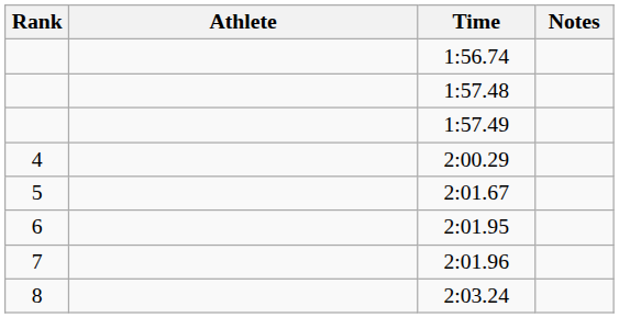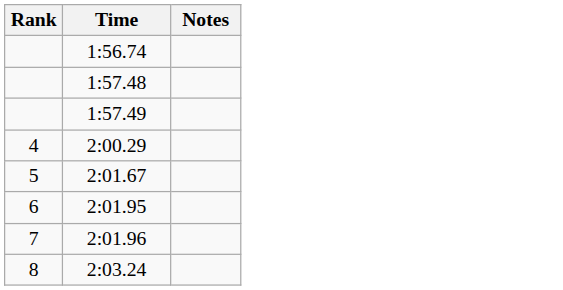 <table class="wikitable" style="text-align:center">
 <tr>
 <th width=40>Rank</th>
-<th width=250>Athlete</th>
 <th width=80>Time</th>
 <th width=50>Notes</th>
 </tr>
 <tr>
 <td></td>
-<td align=left></td>
 <td>1:56.74</td>
 <td></td>
 </tr>
 <tr>
 <td></td>
-<td align=left></td>
 <td>1:57.48</td>
 <td></td>
 </tr>
 <tr>
 <td></td>
-<td align=left></td>
 <td>1:57.49</td>
 <td></td>
 </tr>
 <tr>
 <td>4</td>
-<td align=left></td>
 <td>2:00.29</td>
 <td></td>
 </tr>
 <tr>
 <td>5</td>
-<td align=left></td>
 <td>2:01.67</td>
 <td></td>
 </tr>
 <tr>
 <td>6</td>
-<td align=left></td>
 <td>2:01.95</td>
 <td></td>
 </tr>
 <tr>
 <td>7</td>
-<td align=left></td>
 <td>2:01.96</td>
 <td></td>
 </tr>
 <tr>
 <td>8</td>
-<td align=left></td>
 <td>2:03.24</td>
 <td></td>
 </tr>
 </table>
